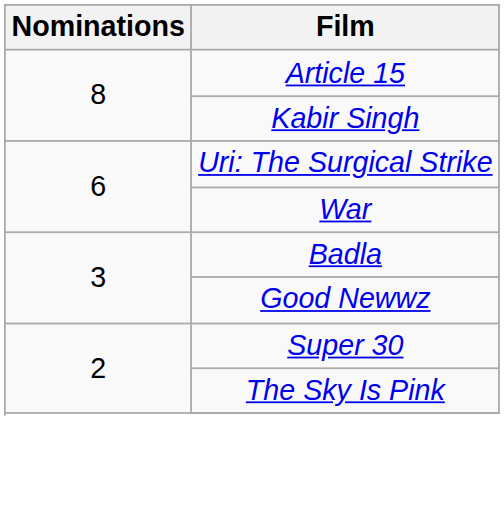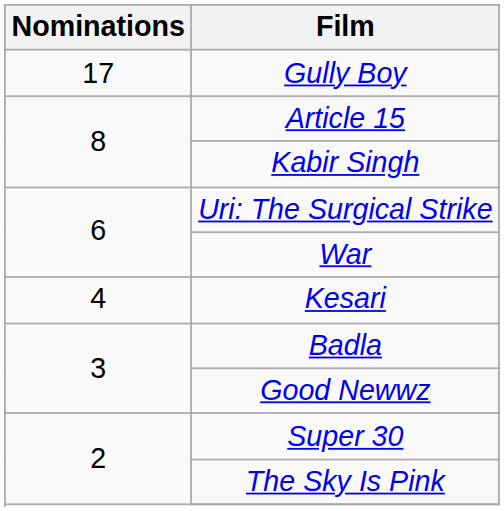 <table class="wikitable plainrowheaders" style="text-align:center;">
 <tr>
 <th scope="col" style="width:55px;">Nominations</th>
 <th scope="col" style="text-align:center;">Film</th>
+</tr>
+<tr>
+<td scope=row style="text-align:center">17</td>
+<td><em><a href='#'>Gully Boy</a></em></td>
 </tr>
 <tr>
 <td rowspan="2" scope="row" style="text-align:center">8</td>
 <td><em><a href='#'>Article 15</a></em></td>
 </tr>
 <tr>
 <td><em><a href='#'>Kabir Singh</a></em></td>
 </tr>
 <tr>
 <td scope=row rowspan=2 style="text-align:center;">6</td>
 <td><em><a href='#'>Uri: The Surgical Strike</a></em></td>
 </tr>
 <tr>
 <td><a href='#'><em>War</em></a></td>
+</tr>
+<tr>
+<td scope=row style="text-align:center;">4</td>
+<td><em><a href='#'>Kesari</a></em></td>
 </tr>
 <tr>
 <td scope=row rowspan=2 style="text-align:center;">3</td>
 <td><em><a href='#'>Badla</a></em></td>
 </tr>
 <tr>
 <td><em><a href='#'>Good Newwz</a></em></td>
 </tr>
 <tr>
 <td scope=row rowspan=3 style="text-align:center;">2</td>
 <td><em><a href='#'>Super 30</a></em></td>
 </tr>
 <tr>
 <td><em><a href='#'>The Sky Is Pink</a></em></td>
 </tr>
 <tr>
 </tr>
 </table>
